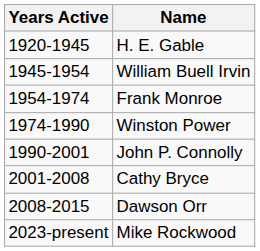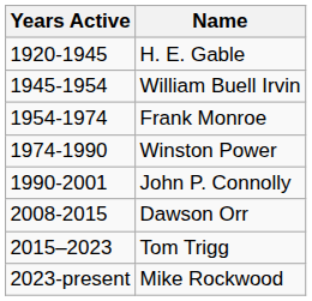 <table class="wikitable">
 <tr>
 <th>Years Active</th>
 <th>Name</th>
 </tr>
 <tr>
 <td>1920-1945</td>
 <td>H. E. Gable</td>
 </tr>
 <tr>
 <td>1945-1954</td>
 <td>William Buell Irvin</td>
 </tr>
 <tr>
 <td>1954-1974</td>
 <td>Frank Monroe</td>
 </tr>
 <tr>
 <td>1974-1990</td>
 <td>Winston Power</td>
 </tr>
 <tr>
 <td>1990-2001</td>
 <td>John P. Connolly</td>
 </tr>
 <tr>
-<td>2001-2008</td>
-<td>Cathy Bryce</td>
+<td>2008-2015</td>
+<td>Dawson Orr</td>
 </tr>
 <tr>
-<td>2008-2015</td>
-<td>Dawson Orr</td>
+<td>2015–2023</td>
+<td>Tom Trigg</td>
 </tr>
 <tr>
 <td>2023-present</td>
 <td>Mike Rockwood</td>
 </tr>
 </table>
